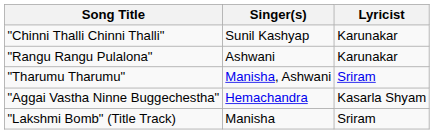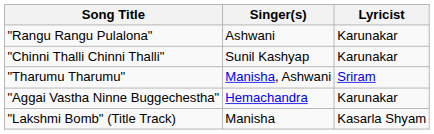 <table class="wikitable">
 <tr>
 <th>Song Title</th>
 <th>Singer(s)</th>
 <th>Lyricist</th>
 </tr>
 <tr>
-<td>"Chinni Thalli Chinni Thalli"</td>
-<td>Sunil Kashyap</td>
+<td>"Rangu Rangu Pulalona"</td>
+<td>Ashwani</td>
 <td>Karunakar</td>
 </tr>
 <tr>
-<td>"Rangu Rangu Pulalona"</td>
-<td>Ashwani</td>
+<td>"Chinni Thalli Chinni Thalli"</td>
+<td>Sunil Kashyap</td>
 <td>Karunakar</td>
 </tr>
 <tr>
 <td>"Tharumu Tharumu"</td>
 <td><a href='#'>Manisha</a>, Ashwani</td>
 <td><a href='#'>Sriram</a></td>
 </tr>
 <tr>
 <td>"Aggai Vastha Ninne Buggechestha"</td>
 <td><a href='#'>Hemachandra</a></td>
-<td>Kasarla Shyam</td>
+<td>Karunakar</td>
 </tr>
 <tr>
 <td>"Lakshmi Bomb" (Title Track)</td>
 <td>Manisha</td>
-<td>Sriram</td>
+<td>Kasarla Shyam</td>
 </tr>
 </table>
